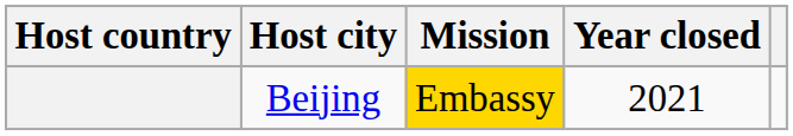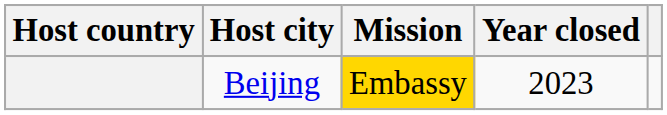 <table class="wikitable plainrowheaders" style="text-align:center;">
 <tr>
 <th scope="col">Host country</th>
 <th scope="col">Host city</th>
 <th scope="col">Mission</th>
 <th scope="col">Year closed</th>
 <th scope="col"></th>
 </tr>
 <tr>
 <th scope="row"></th>
 <td><a href='#'>Beijing</a></td>
 <td style="background: gold;">Embassy</td>
-<td>2021</td>
+<td>2023</td>
 <td></td>
 </tr>
 </table>
